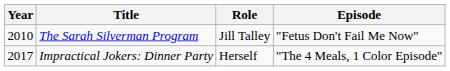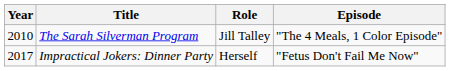 <table class="wikitable">
 <tr>
 <th>Year</th>
 <th>Title</th>
 <th>Role</th>
 <th>Episode</th>
 </tr>
 <tr>
 <td>2010</td>
 <td><em><a href='#'>The Sarah Silverman Program</a></em></td>
 <td>Jill Talley</td>
-<td>"Fetus Don't Fail Me Now"</td>
+<td>"The 4 Meals, 1 Color Episode"</td>
 </tr>
 <tr>
 <td>2017</td>
 <td><em>Impractical Jokers: Dinner Party</em></td>
 <td>Herself</td>
-<td>"The 4 Meals, 1 Color Episode"</td>
+<td>"Fetus Don't Fail Me Now"</td>
 </tr>
 </table>
